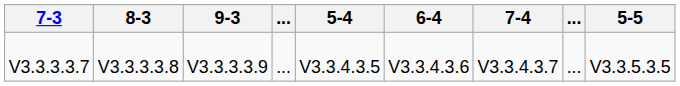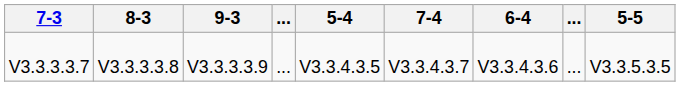 <table class=wikitable>
 <tr>
 <th><a href='#'>7-3</a></th>
 <th>8-3</th>
 <th>9-3</th>
 <th>...</th>
 <th>5-4</th>
+<th>7-4</th>
 <th>6-4</th>
-<th>7-4</th>
 <th>...</th>
 <th>5-5</th>
 </tr>
 <tr valign=bottom align=center>
 <td><br>V3.3.3.3.7</td>
 <td><br>V3.3.3.3.8</td>
 <td>V3.3.3.3.9</td>
 <td>...</td>
 <td><br>V3.3.4.3.5</td>
+<td>V3.3.4.3.7</td>
 <td>V3.3.4.3.6</td>
-<td>V3.3.4.3.7</td>
 <td>...</td>
 <td>V3.3.5.3.5</td>
 </tr>
 </table>
